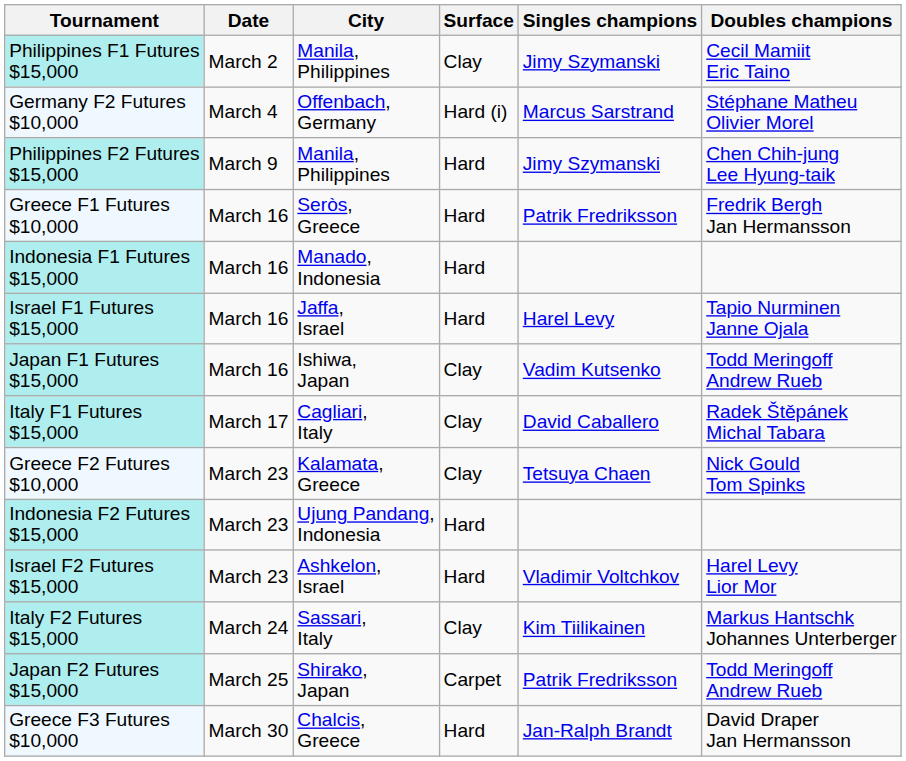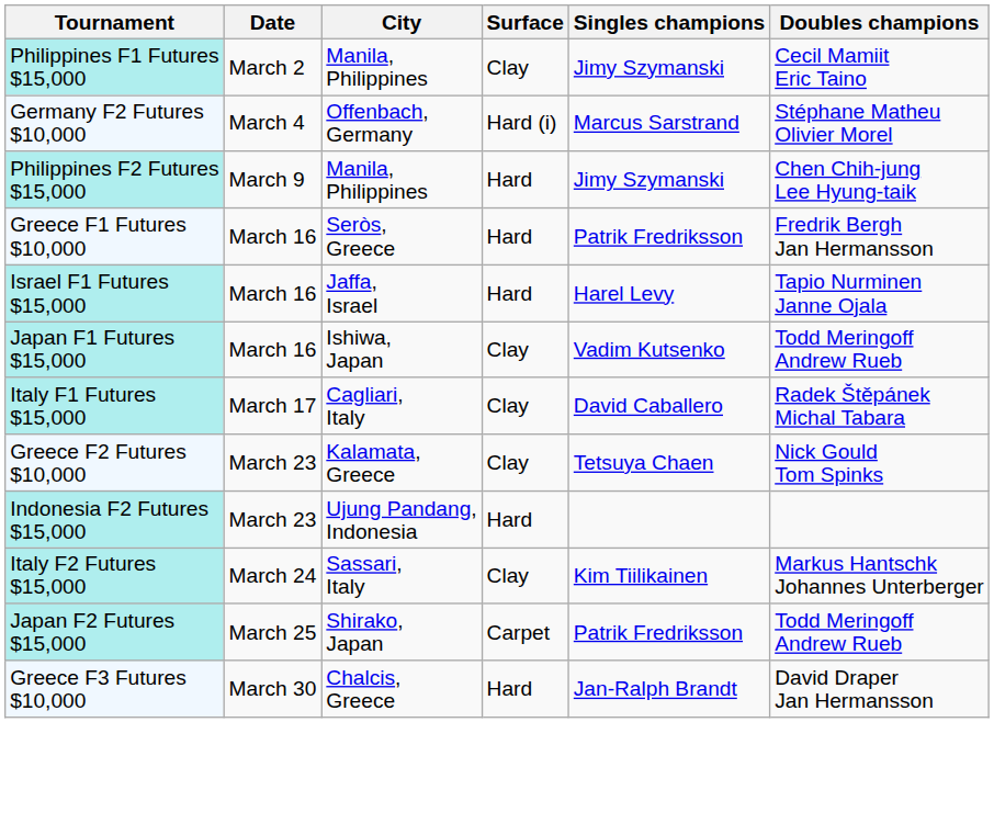 <table class="sortable wikitable" style="font-size:90%">
 <tr>
 <th>Tournament</th>
 <th>Date</th>
 <th>City</th>
 <th>Surface</th>
 <th>Singles champions</th>
 <th>Doubles champions</th>
 </tr>
 <tr>
 <td style="background:#afeeee;">Philippines F1 Futures<br>$15,000</td>
 <td>March 2</td>
 <td><a href='#'>Manila</a>,<br>Philippines</td>
 <td>Clay</td>
 <td> <a href='#'>Jimy Szymanski</a></td>
 <td> <a href='#'>Cecil Mamiit</a><br> <a href='#'>Eric Taino</a></td>
 </tr>
 <tr>
 <td style="background:#f0f8ff;">Germany F2 Futures<br>$10,000</td>
 <td>March 4</td>
 <td><a href='#'>Offenbach</a>,<br>Germany</td>
 <td>Hard (i)</td>
 <td> <a href='#'>Marcus Sarstrand</a></td>
 <td> <a href='#'>Stéphane Matheu</a><br> <a href='#'>Olivier Morel</a></td>
 </tr>
 <tr>
 <td style="background:#afeeee;">Philippines F2 Futures<br>$15,000</td>
 <td>March 9</td>
 <td><a href='#'>Manila</a>,<br>Philippines</td>
 <td>Hard</td>
 <td> <a href='#'>Jimy Szymanski</a></td>
 <td> <a href='#'>Chen Chih-jung</a><br> <a href='#'>Lee Hyung-taik</a></td>
 </tr>
 <tr>
 <td style="background:#f0f8ff;">Greece F1 Futures<br>$10,000</td>
 <td>March 16</td>
 <td><a href='#'>Seròs</a>,<br>Greece</td>
 <td>Hard</td>
 <td> <a href='#'>Patrik Fredriksson</a></td>
 <td> <a href='#'>Fredrik Bergh</a><br> Jan Hermansson</td>
 </tr>
 <tr>
-<td style="background:#afeeee;">Indonesia F1 Futures<br>$15,000</td>
-<td>March 16</td>
-<td><a href='#'>Manado</a>,<br>Indonesia</td>
-<td>Hard</td>
-<td></td>
-<td></td>
-</tr>
-<tr>
 <td style="background:#afeeee;">Israel F1 Futures<br>$15,000</td>
 <td>March 16</td>
 <td><a href='#'>Jaffa</a>,<br>Israel</td>
 <td>Hard</td>
 <td> <a href='#'>Harel Levy</a></td>
 <td> <a href='#'>Tapio Nurminen</a><br> <a href='#'>Janne Ojala</a></td>
 </tr>
 <tr>
 <td style="background:#afeeee;">Japan F1 Futures<br>$15,000</td>
 <td>March 16</td>
 <td>Ishiwa,<br>Japan</td>
 <td>Clay</td>
 <td> <a href='#'>Vadim Kutsenko</a></td>
 <td> <a href='#'>Todd Meringoff</a><br> <a href='#'>Andrew Rueb</a></td>
 </tr>
 <tr>
 <td style="background:#afeeee;">Italy F1 Futures<br>$15,000</td>
 <td>March 17</td>
 <td><a href='#'>Cagliari</a>,<br>Italy</td>
 <td>Clay</td>
 <td> <a href='#'>David Caballero</a></td>
 <td> <a href='#'>Radek Štěpánek</a><br> <a href='#'>Michal Tabara</a></td>
 </tr>
 <tr>
 <td style="background:#f0f8ff;">Greece F2 Futures<br>$10,000</td>
 <td>March 23</td>
 <td><a href='#'>Kalamata</a>,<br>Greece</td>
 <td>Clay</td>
 <td> <a href='#'>Tetsuya Chaen</a></td>
 <td> <a href='#'>Nick Gould</a><br> <a href='#'>Tom Spinks</a></td>
 </tr>
 <tr>
 <td style="background:#afeeee;">Indonesia F2 Futures<br>$15,000</td>
 <td>March 23</td>
 <td><a href='#'>Ujung Pandang</a>,<br>Indonesia</td>
 <td>Hard</td>
 <td></td>
 <td></td>
 </tr>
 <tr>
-<td style="background:#afeeee;">Israel F2 Futures<br>$15,000</td>
-<td>March 23</td>
-<td><a href='#'>Ashkelon</a>,<br>Israel</td>
-<td>Hard</td>
-<td> <a href='#'>Vladimir Voltchkov</a></td>
-<td> <a href='#'>Harel Levy</a><br> <a href='#'>Lior Mor</a></td>
-</tr>
-<tr>
 <td style="background:#afeeee;">Italy F2 Futures<br>$15,000</td>
 <td>March 24</td>
 <td><a href='#'>Sassari</a>,<br>Italy</td>
 <td>Clay</td>
 <td> <a href='#'>Kim Tiilikainen</a></td>
 <td> <a href='#'>Markus Hantschk</a><br> Johannes Unterberger</td>
 </tr>
 <tr>
 <td style="background:#afeeee;">Japan F2 Futures<br>$15,000</td>
 <td>March 25</td>
 <td><a href='#'>Shirako</a>,<br>Japan</td>
 <td>Carpet</td>
 <td> <a href='#'>Patrik Fredriksson</a></td>
 <td> <a href='#'>Todd Meringoff</a><br> <a href='#'>Andrew Rueb</a></td>
 </tr>
 <tr>
 <td style="background:#f0f8ff;">Greece F3 Futures<br>$10,000</td>
 <td>March 30</td>
 <td><a href='#'>Chalcis</a>,<br>Greece</td>
 <td>Hard</td>
 <td> <a href='#'>Jan-Ralph Brandt</a></td>
 <td> David Draper<br> Jan Hermansson</td>
 </tr>
 </table>
